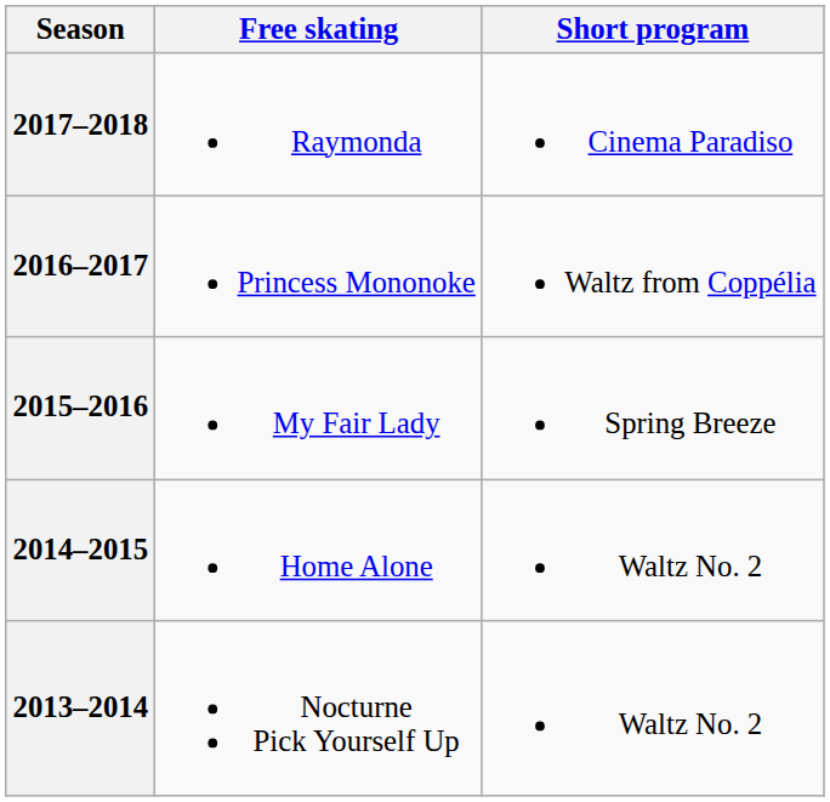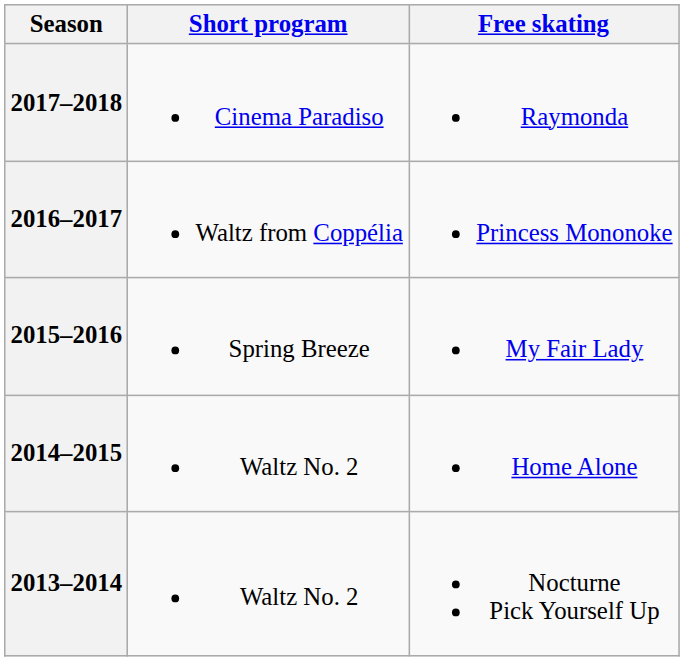 <table class=wikitable style=text-align:center>
 <tr>
 <th>Season</th>
+<th><a href='#'>Short program</a></th>
 <th><a href='#'>Free skating</a></th>
-<th><a href='#'>Short program</a></th>
 </tr>
 <tr>
 <th>2017–2018 <br></th>
+<td><br><ul><li><a href='#'>Cinema Paradiso</a> <br></li></ul></td>
 <td><br><ul><li><a href='#'>Raymonda</a> <br></li></ul></td>
-<td><br><ul><li><a href='#'>Cinema Paradiso</a> <br></li></ul></td>
 </tr>
 <tr>
 <th>2016–2017 <br> </th>
+<td><br><ul><li>Waltz from <a href='#'>Coppélia</a> <br></li></ul></td>
 <td><br><ul><li><a href='#'>Princess Mononoke</a> <br></li></ul></td>
-<td><br><ul><li>Waltz from <a href='#'>Coppélia</a> <br></li></ul></td>
 </tr>
 <tr>
 <th>2015–2016 <br> </th>
+<td><br><ul><li>Spring Breeze <br></li></ul></td>
 <td><br><ul><li><a href='#'>My Fair Lady</a> <br></li></ul></td>
-<td><br><ul><li>Spring Breeze <br></li></ul></td>
 </tr>
 <tr>
 <th>2014–2015 <br> </th>
+<td><br><ul><li>Waltz No. 2 <br></li></ul></td>
 <td><br><ul><li><a href='#'>Home Alone</a> <br></li></ul></td>
-<td><br><ul><li>Waltz No. 2 <br></li></ul></td>
 </tr>
 <tr>
 <th>2013–2014 <br> </th>
+<td><br><ul><li>Waltz No. 2 <br></li></ul></td>
 <td><br><ul><li>Nocturne</li><li>Pick Yourself Up</li></ul></td>
-<td><br><ul><li>Waltz No. 2 <br></li></ul></td>
 </tr>
 </table>
